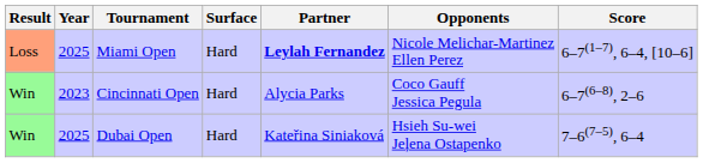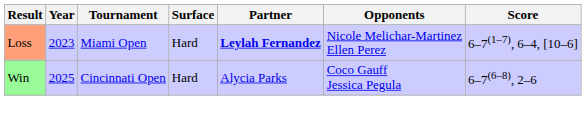 <table class="sortable wikitable">
 <tr>
 <th>Result</th>
 <th>Year</th>
 <th>Tournament</th>
 <th>Surface</th>
 <th>Partner</th>
 <th>Opponents</th>
 <th class="unsortable">Score</th>
 </tr>
 <tr style="background:#ccccff;">
 <td bgcolor=ffa07a>Loss</td>
-<td><a href='#'>2025</a></td>
+<td><a href='#'>2023</a></td>
 <td><a href='#'>Miami Open</a></td>
 <td>Hard</td>
 <td><strong> <a href='#'>Leylah Fernandez</a></strong></td>
 <td> <a href='#'>Nicole Melichar-Martinez</a> <br>  <a href='#'>Ellen Perez</a></td>
 <td>6–7<sup>(1–7)</sup>, 6–4, [10–6]</td>
 </tr>
 <tr style="background:#ccccff;">
 <td bgcolor=98fb98>Win</td>
-<td><a href='#'>2023</a></td>
+<td><a href='#'>2025</a></td>
 <td><a href='#'>Cincinnati Open</a></td>
 <td>Hard</td>
 <td> <a href='#'>Alycia Parks</a></td>
 <td> <a href='#'>Coco Gauff</a> <br>  <a href='#'>Jessica Pegula</a></td>
 <td>6–7<sup>(6–8)</sup>, 2–6</td>
 </tr>
-<tr style="background:#ccccff;">
-<td bgcolor=98FB98>Win</td>
-<td><a href='#'>2025</a></td>
-<td><a href='#'>Dubai Open</a></td>
-<td>Hard</td>
-<td> <a href='#'>Kateřina Siniaková</a></td>
-<td> <a href='#'>Hsieh Su-wei</a> <br>  <a href='#'>Jeļena Ostapenko</a></td>
-<td>7–6<sup>(7–5)</sup>, 6–4</td>
-</tr>
 </table>
